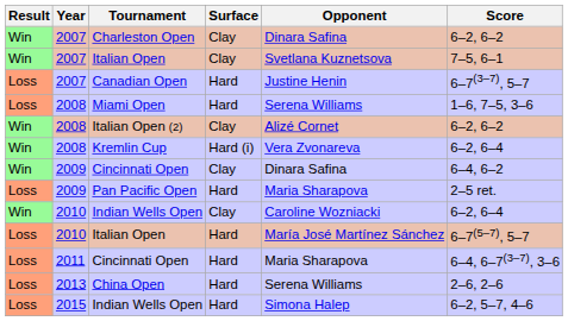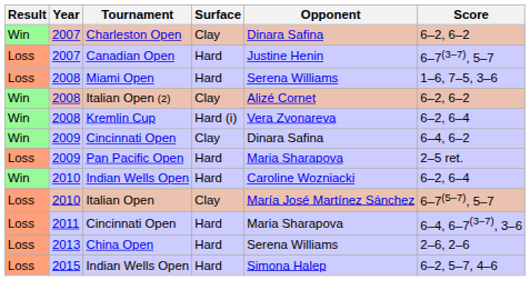 <table class="sortable wikitable">
 <tr>
 <th>Result</th>
 <th>Year</th>
 <th>Tournament</th>
 <th>Surface</th>
 <th>Opponent</th>
 <th class="unsortable">Score</th>
 </tr>
 <tr bgcolor=EBC2AF>
 <td bgcolor=98FB98>Win</td>
 <td><a href='#'>2007</a></td>
 <td><a href='#'>Charleston Open</a></td>
 <td>Clay</td>
 <td> <a href='#'>Dinara Safina</a></td>
 <td>6–2, 6–2</td>
-</tr>
-<tr bgcolor=EBC2AF>
-<td bgcolor=98FB98>Win</td>
-<td><a href='#'>2007</a></td>
-<td><a href='#'>Italian Open</a></td>
-<td>Clay</td>
-<td> <a href='#'>Svetlana Kuznetsova</a></td>
-<td>7–5, 6–1</td>
 </tr>
 <tr bgcolor=CCCCFF>
 <td bgcolor=FFA07A>Loss</td>
 <td><a href='#'>2007</a></td>
 <td><a href='#'>Canadian Open</a></td>
 <td>Hard</td>
 <td> <a href='#'>Justine Henin</a></td>
 <td>6–7<sup>(3–7)</sup>, 5–7</td>
 </tr>
 <tr bgcolor=CCCCFF>
 <td bgcolor=FFA07A>Loss</td>
 <td><a href='#'>2008</a></td>
 <td><a href='#'>Miami Open</a></td>
 <td>Hard</td>
 <td> <a href='#'>Serena Williams</a></td>
 <td>1–6, 7–5, 3–6</td>
 </tr>
 <tr bgcolor=EBC2AF>
 <td bgcolor=98FB98>Win</td>
 <td><a href='#'>2008</a></td>
 <td>Italian Open <small>(2)</small></td>
 <td>Clay</td>
 <td> <a href='#'>Alizé Cornet</a></td>
 <td>6–2, 6–2</td>
 </tr>
 <tr bgcolor=CCCCFF>
 <td bgcolor=98FB98>Win</td>
 <td><a href='#'>2008</a></td>
 <td><a href='#'>Kremlin Cup</a></td>
 <td>Hard (i)</td>
 <td> <a href='#'>Vera Zvonareva</a></td>
 <td>6–2, 6–4</td>
 </tr>
 <tr bgcolor=CCCCFF>
 <td bgcolor=98FB98>Win</td>
 <td><a href='#'>2009</a></td>
 <td><a href='#'>Cincinnati Open</a></td>
 <td>Clay</td>
 <td> Dinara Safina</td>
 <td>6–4, 6–2</td>
 </tr>
 <tr bgcolor=CCCCFF>
 <td bgcolor=FFA07A>Loss</td>
 <td><a href='#'>2009</a></td>
 <td><a href='#'>Pan Pacific Open</a></td>
 <td>Hard</td>
 <td> <a href='#'>Maria Sharapova</a></td>
 <td>2–5 ret.</td>
 </tr>
 <tr bgcolor=CCCCFF>
 <td bgcolor=98FB98>Win</td>
 <td><a href='#'>2010</a></td>
 <td><a href='#'>Indian Wells Open</a></td>
-<td>Clay</td>
+<td>Hard</td>
 <td> <a href='#'>Caroline Wozniacki</a></td>
 <td>6–2, 6–4</td>
 </tr>
 <tr bgcolor=EBC2AF>
 <td bgcolor=FFA07A>Loss</td>
 <td><a href='#'>2010</a></td>
 <td>Italian Open</td>
-<td>Hard</td>
+<td>Clay</td>
 <td> <a href='#'>María José Martínez Sánchez</a></td>
 <td>6–7<sup>(5–7)</sup>, 5–7</td>
 </tr>
 <tr bgcolor=CCCCFF>
 <td bgcolor=FFA07A>Loss</td>
 <td><a href='#'>2011</a></td>
 <td>Cincinnati Open</td>
 <td>Hard</td>
 <td> Maria Sharapova</td>
 <td>6–4, 6–7<sup>(3–7)</sup>, 3–6</td>
 </tr>
 <tr bgcolor=CCCCFF>
 <td bgcolor=ffa07a>Loss</td>
 <td><a href='#'>2013</a></td>
 <td><a href='#'>China Open</a></td>
 <td>Hard</td>
 <td> Serena Williams</td>
 <td>2–6, 2–6</td>
 </tr>
 <tr bgcolor=CCCCFF>
 <td bgcolor=ffa07a>Loss</td>
 <td><a href='#'>2015</a></td>
 <td>Indian Wells Open</td>
 <td>Hard</td>
 <td> <a href='#'>Simona Halep</a></td>
 <td>6–2, 5–7, 4–6</td>
 </tr>
 </table>
